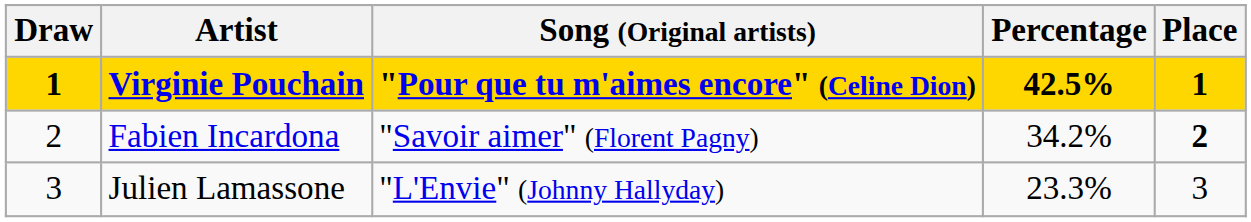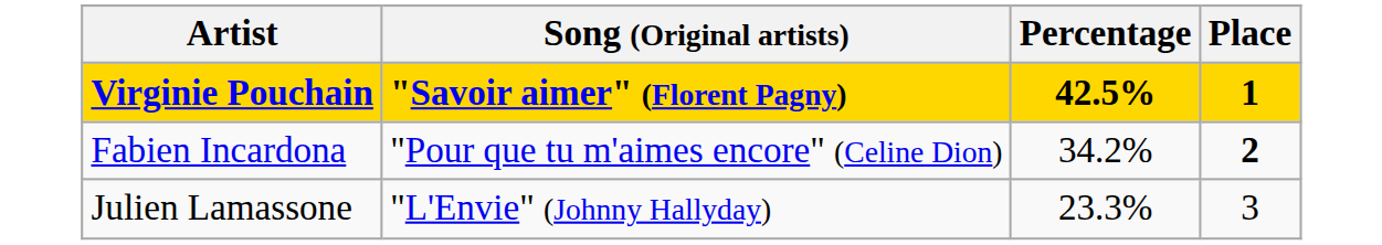 <table class="sortable wikitable" style="margin: 1em auto 1em auto; text-align:center;">
 <tr>
-<th>Draw</th>
 <th>Artist</th>
 <th>Song <small>(Original artists)</small></th>
 <th>Percentage</th>
 <th>Place</th>
 </tr>
 <tr style="font-weight:bold;background:gold;">
-<td>1</td>
 <td align="left"><a href='#'>Virginie Pouchain</a></td>
-<td align="left">"<a href='#'>Pour que tu m'aimes encore</a>" <small>(<a href='#'>Celine Dion</a>)</small></td>
+<td align="left">"<a href='#'>Savoir aimer</a>" <small>(<a href='#'>Florent Pagny</a>)</small></td>
 <td>42.5%</td>
 <td>1</td>
 </tr>
 <tr>
-<td>2</td>
 <td align="left"><a href='#'>Fabien Incardona</a></td>
-<td align="left">"<a href='#'>Savoir aimer</a>" <small>(<a href='#'>Florent Pagny</a>)</small></td>
+<td align="left">"<a href='#'>Pour que tu m'aimes encore</a>" <small>(<a href='#'>Celine Dion</a>)</small></td>
 <td>34.2%</td>
 <td><strong>2</strong></td>
 </tr>
 <tr>
-<td>3</td>
 <td align="left">Julien Lamassone</td>
 <td align="left">"<a href='#'>L'Envie</a>" <small>(<a href='#'>Johnny Hallyday</a>)</small></td>
 <td>23.3%</td>
 <td>3</td>
 </tr>
 </table>
